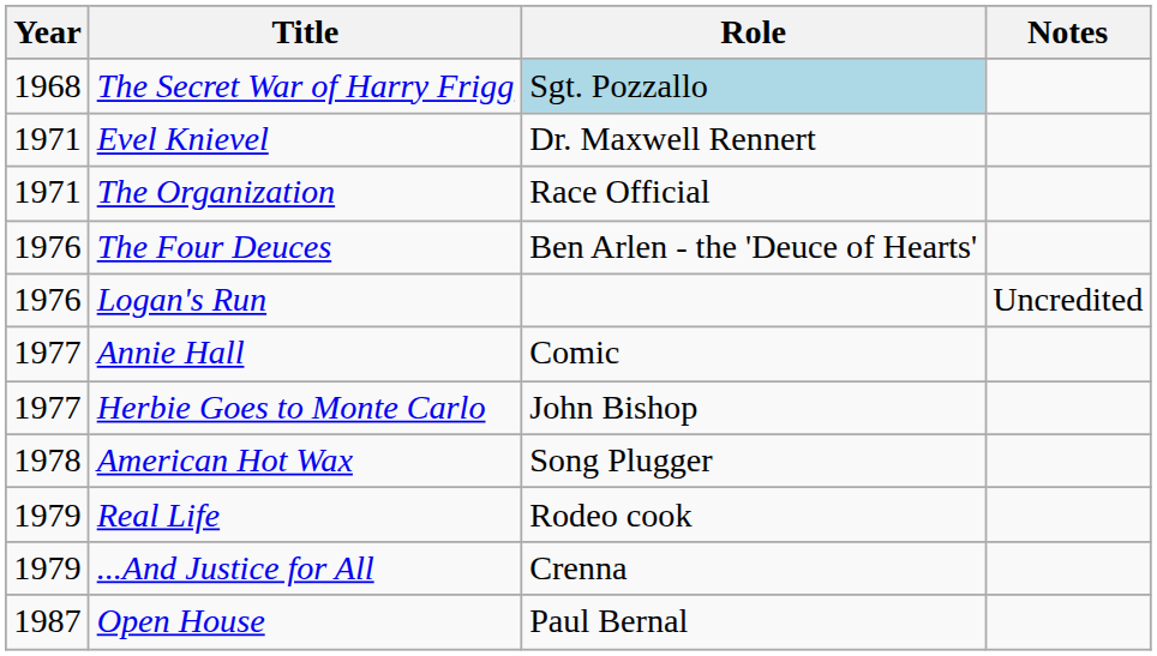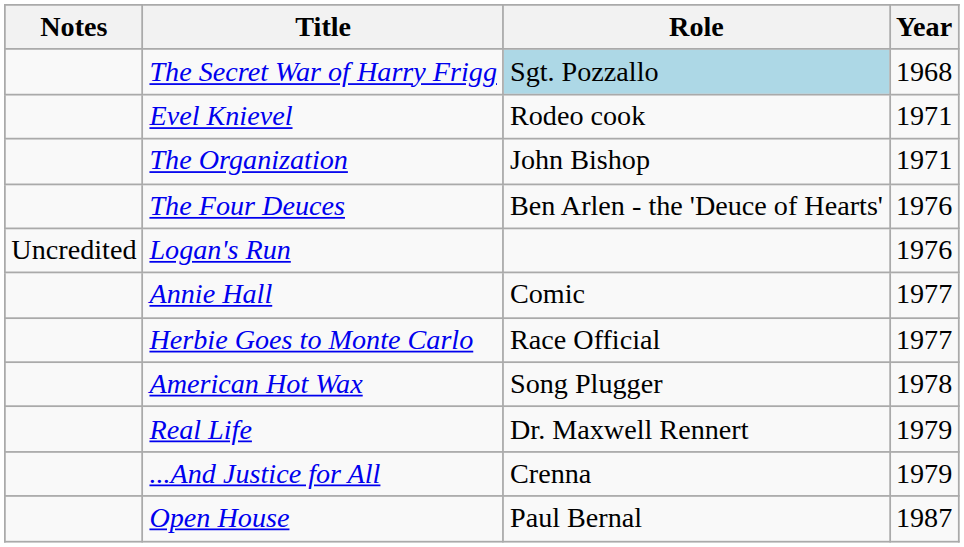 <table class="wikitable">
 <tr>
-<th>Year</th>
+<th>Notes</th>
 <th>Title</th>
 <th>Role</th>
-<th>Notes</th>
+<th>Year</th>
 </tr>
 <tr>
-<td>1968</td>
+<td></td>
 <td><em><a href='#'>The Secret War of Harry Frigg</a></em></td>
 <td style="background: lightblue;">Sgt. Pozzallo</td>
-<td></td>
+<td>1968</td>
 </tr>
 <tr>
+<td></td>
+<td><em><a href='#'>Evel Knievel</a></em></td>
+<td>Rodeo cook</td>
 <td>1971</td>
-<td><em><a href='#'>Evel Knievel</a></em></td>
-<td>Dr. Maxwell Rennert</td>
-<td></td>
 </tr>
 <tr>
+<td></td>
+<td><em><a href='#'>The Organization</a></em></td>
+<td>John Bishop</td>
 <td>1971</td>
-<td><em><a href='#'>The Organization</a></em></td>
-<td>Race Official</td>
-<td></td>
 </tr>
 <tr>
-<td>1976</td>
+<td></td>
 <td><em><a href='#'>The Four Deuces</a></em></td>
 <td>Ben Arlen - the 'Deuce of Hearts'</td>
-<td></td>
+<td>1976</td>
 </tr>
 <tr>
-<td>1976</td>
+<td>Uncredited</td>
 <td><em><a href='#'>Logan's Run</a></em></td>
 <td></td>
-<td>Uncredited</td>
+<td>1976</td>
 </tr>
 <tr>
-<td>1977</td>
+<td></td>
 <td><em><a href='#'>Annie Hall</a></em></td>
 <td>Comic</td>
-<td></td>
+<td>1977</td>
 </tr>
 <tr>
+<td></td>
+<td><em><a href='#'>Herbie Goes to Monte Carlo</a></em></td>
+<td>Race Official</td>
 <td>1977</td>
-<td><em><a href='#'>Herbie Goes to Monte Carlo</a></em></td>
-<td>John Bishop</td>
-<td></td>
 </tr>
 <tr>
-<td>1978</td>
+<td></td>
 <td><em><a href='#'>American Hot Wax</a></em></td>
 <td>Song Plugger</td>
-<td></td>
+<td>1978</td>
 </tr>
 <tr>
+<td></td>
+<td><em><a href='#'>Real Life</a></em></td>
+<td>Dr. Maxwell Rennert</td>
 <td>1979</td>
-<td><em><a href='#'>Real Life</a></em></td>
-<td>Rodeo cook</td>
-<td></td>
 </tr>
 <tr>
-<td>1979</td>
+<td></td>
 <td><em><a href='#'>...And Justice for All</a></em></td>
 <td>Crenna</td>
-<td></td>
+<td>1979</td>
 </tr>
 <tr>
-<td>1987</td>
+<td></td>
 <td><em><a href='#'>Open House</a></em></td>
 <td>Paul Bernal</td>
-<td></td>
+<td>1987</td>
 </tr>
 </table>
